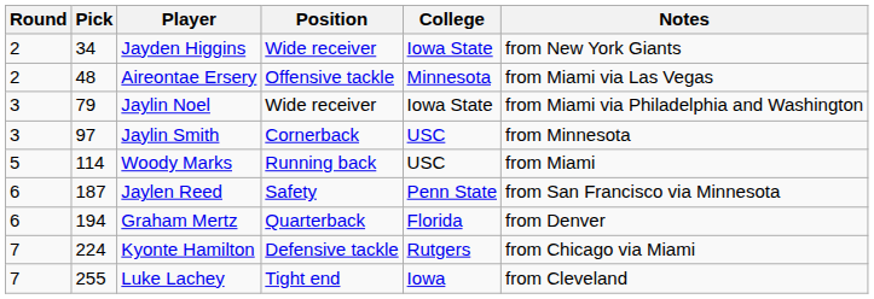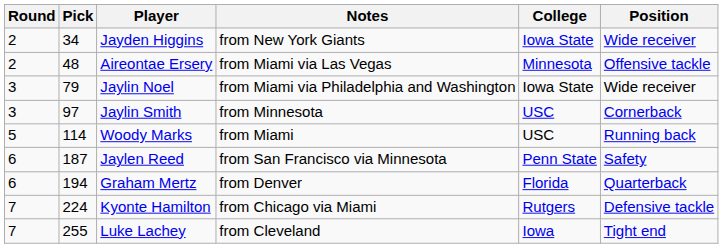 <table class="wikitable">
 <tr>
 <th>Round</th>
 <th>Pick</th>
 <th>Player</th>
+<th>Notes</th>
+<th>College</th>
 <th>Position</th>
-<th>College</th>
-<th>Notes</th>
 </tr>
 <tr>
 <td>2</td>
 <td>34</td>
 <td><a href='#'>Jayden Higgins</a></td>
+<td>from New York Giants</td>
+<td><a href='#'>Iowa State</a></td>
 <td><a href='#'>Wide receiver</a></td>
-<td><a href='#'>Iowa State</a></td>
-<td>from New York Giants</td>
 </tr>
 <tr>
 <td>2</td>
 <td>48</td>
 <td><a href='#'>Aireontae Ersery</a></td>
+<td>from Miami via Las Vegas</td>
+<td><a href='#'>Minnesota</a></td>
 <td><a href='#'>Offensive tackle</a></td>
-<td><a href='#'>Minnesota</a></td>
-<td>from Miami via Las Vegas</td>
 </tr>
 <tr>
 <td>3</td>
 <td>79</td>
 <td><a href='#'>Jaylin Noel</a></td>
+<td>from Miami via Philadelphia and Washington</td>
+<td>Iowa State</td>
 <td>Wide receiver</td>
-<td>Iowa State</td>
-<td>from Miami via Philadelphia and Washington</td>
 </tr>
 <tr>
 <td>3</td>
 <td>97</td>
 <td><a href='#'>Jaylin Smith</a></td>
+<td>from Minnesota</td>
+<td><a href='#'>USC</a></td>
 <td><a href='#'>Cornerback</a></td>
-<td><a href='#'>USC</a></td>
-<td>from Minnesota</td>
 </tr>
 <tr>
 <td>5</td>
 <td>114</td>
 <td><a href='#'>Woody Marks</a></td>
+<td>from Miami</td>
+<td>USC</td>
 <td><a href='#'>Running back</a></td>
-<td>USC</td>
-<td>from Miami</td>
 </tr>
 <tr>
 <td>6</td>
 <td>187</td>
 <td><a href='#'>Jaylen Reed</a></td>
+<td>from San Francisco via Minnesota</td>
+<td><a href='#'>Penn State</a></td>
 <td><a href='#'>Safety</a></td>
-<td><a href='#'>Penn State</a></td>
-<td>from San Francisco via Minnesota</td>
 </tr>
 <tr>
 <td>6</td>
 <td>194</td>
 <td><a href='#'>Graham Mertz</a></td>
+<td>from Denver</td>
+<td><a href='#'>Florida</a></td>
 <td><a href='#'>Quarterback</a></td>
-<td><a href='#'>Florida</a></td>
-<td>from Denver</td>
 </tr>
 <tr>
 <td>7</td>
 <td>224</td>
 <td><a href='#'>Kyonte Hamilton</a></td>
+<td>from Chicago via Miami</td>
+<td><a href='#'>Rutgers</a></td>
 <td><a href='#'>Defensive tackle</a></td>
-<td><a href='#'>Rutgers</a></td>
-<td>from Chicago via Miami</td>
 </tr>
 <tr>
 <td>7</td>
 <td>255</td>
 <td><a href='#'>Luke Lachey</a></td>
+<td>from Cleveland</td>
+<td><a href='#'>Iowa</a></td>
 <td><a href='#'>Tight end</a></td>
-<td><a href='#'>Iowa</a></td>
-<td>from Cleveland</td>
 </tr>
 </table>
